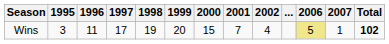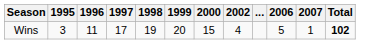 <table class="wikitable">
 <tr>
 <th>Season</th>
 <th>1995</th>
 <th>1996</th>
 <th>1997</th>
 <th>1998</th>
 <th>1999</th>
 <th>2000</th>
-<th>2001</th>
 <th>2002</th>
 <th>...</th>
 <th>2006</th>
 <th>2007</th>
 <th><strong>Total</strong></th>
 </tr>
 <tr align=center>
 <td>Wins</td>
 <td>3</td>
 <td>11</td>
 <td>17</td>
 <td>19</td>
 <td>20</td>
 <td>15</td>
-<td>7</td>
 <td>4</td>
 <td></td>
-<td style="background: khaki;">5</td>
+<td>5</td>
 <td>1</td>
 <td><strong>102</strong></td>
 </tr>
 </table>
